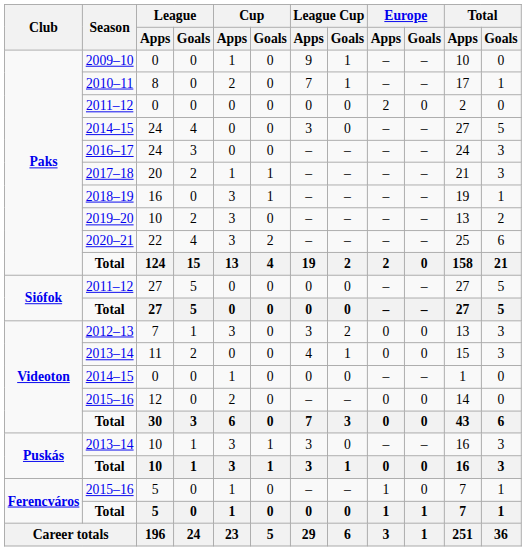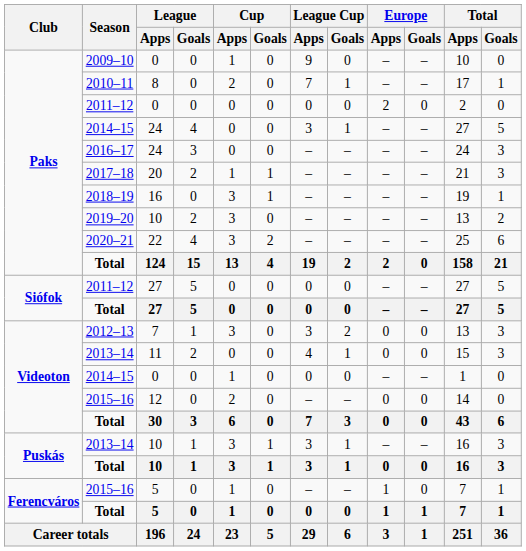 <table class="wikitable" style="font-size:90%; text-align: center;">
 <tr>
 <th rowspan="2">Club</th>
 <th rowspan="2">Season</th>
 <th colspan="2">League</th>
 <th colspan="2">Cup</th>
 <th colspan="2">League Cup</th>
 <th colspan="2"><a href='#'>Europe</a></th>
 <th colspan="2">Total</th>
 </tr>
 <tr>
 <th>Apps</th>
 <th>Goals</th>
 <th>Apps</th>
 <th>Goals</th>
 <th>Apps</th>
 <th>Goals</th>
 <th>Apps</th>
 <th>Goals</th>
 <th>Apps</th>
 <th>Goals</th>
 </tr>
 <tr>
 <td rowspan="10" align=center valign=center><strong><a href='#'>Paks</a></strong></td>
 <td !colspan="2"><a href='#'>2009–10</a></td>
 <td>0</td>
 <td>0</td>
 <td>1</td>
 <td>0</td>
 <td>9</td>
-<td>1</td>
+<td>0</td>
 <td>–</td>
 <td>–</td>
 <td>10</td>
 <td>0</td>
 </tr>
 <tr>
 <td !colspan="2"><a href='#'>2010–11</a></td>
 <td>8</td>
 <td>0</td>
 <td>2</td>
 <td>0</td>
 <td>7</td>
 <td>1</td>
 <td>–</td>
 <td>–</td>
 <td>17</td>
 <td>1</td>
 </tr>
 <tr>
 <td !colspan="2"><a href='#'>2011–12</a></td>
 <td>0</td>
 <td>0</td>
 <td>0</td>
 <td>0</td>
 <td>0</td>
 <td>0</td>
 <td>2</td>
 <td>0</td>
 <td>2</td>
 <td>0</td>
 </tr>
 <tr>
 <td !colspan="2"><a href='#'>2014–15</a></td>
 <td>24</td>
 <td>4</td>
 <td>0</td>
 <td>0</td>
 <td>3</td>
-<td>0</td>
+<td>1</td>
 <td>–</td>
 <td>–</td>
 <td>27</td>
 <td>5</td>
 </tr>
 <tr>
 <td !colspan="2"><a href='#'>2016–17</a></td>
 <td>24</td>
 <td>3</td>
 <td>0</td>
 <td>0</td>
 <td>–</td>
 <td>–</td>
 <td>–</td>
 <td>–</td>
 <td>24</td>
 <td>3</td>
 </tr>
 <tr>
 <td !colspan="2"><a href='#'>2017–18</a></td>
 <td>20</td>
 <td>2</td>
 <td>1</td>
 <td>1</td>
 <td>–</td>
 <td>–</td>
 <td>–</td>
 <td>–</td>
 <td>21</td>
 <td>3</td>
 </tr>
 <tr>
 <td !colspan="2"><a href='#'>2018–19</a></td>
 <td>16</td>
 <td>0</td>
 <td>3</td>
 <td>1</td>
 <td>–</td>
 <td>–</td>
 <td>–</td>
 <td>–</td>
 <td>19</td>
 <td>1</td>
 </tr>
 <tr>
 <td !colspan="2"><a href='#'>2019–20</a></td>
 <td>10</td>
 <td>2</td>
 <td>3</td>
 <td>0</td>
 <td>–</td>
 <td>–</td>
 <td>–</td>
 <td>–</td>
 <td>13</td>
 <td>2</td>
 </tr>
 <tr>
 <td !colspan="2"><a href='#'>2020–21</a></td>
 <td>22</td>
 <td>4</td>
 <td>3</td>
 <td>2</td>
 <td>–</td>
 <td>–</td>
 <td>–</td>
 <td>–</td>
 <td>25</td>
 <td>6</td>
 </tr>
 <tr>
 <td !colspan="2"><strong>Total</strong></td>
 <th>124</th>
 <th>15</th>
 <th>13</th>
 <th>4</th>
 <th>19</th>
 <th>2</th>
 <th>2</th>
 <th>0</th>
 <th>158</th>
 <th>21</th>
 </tr>
 <tr>
 <td rowspan="2" align=center valign=center><strong><a href='#'>Siófok</a></strong></td>
 <td !colspan="2"><a href='#'>2011–12</a></td>
 <td>27</td>
 <td>5</td>
 <td>0</td>
 <td>0</td>
 <td>0</td>
 <td>0</td>
 <td>–</td>
 <td>–</td>
 <td>27</td>
 <td>5</td>
 </tr>
 <tr>
 <td !colspan="2"><strong>Total</strong></td>
 <th>27</th>
 <th>5</th>
 <th>0</th>
 <th>0</th>
 <th>0</th>
 <th>0</th>
 <th>–</th>
 <th>–</th>
 <th>27</th>
 <th>5</th>
 </tr>
 <tr>
 <td rowspan="5" align=center valign=center><strong><a href='#'>Videoton</a></strong></td>
 <td !colspan="2"><a href='#'>2012–13</a></td>
 <td>7</td>
 <td>1</td>
 <td>3</td>
 <td>0</td>
 <td>3</td>
 <td>2</td>
 <td>0</td>
 <td>0</td>
 <td>13</td>
 <td>3</td>
 </tr>
 <tr>
 <td !colspan="2"><a href='#'>2013–14</a></td>
 <td>11</td>
 <td>2</td>
 <td>0</td>
 <td>0</td>
 <td>4</td>
 <td>1</td>
 <td>0</td>
 <td>0</td>
 <td>15</td>
 <td>3</td>
 </tr>
 <tr>
 <td !colspan="2"><a href='#'>2014–15</a></td>
 <td>0</td>
 <td>0</td>
 <td>1</td>
 <td>0</td>
 <td>0</td>
 <td>0</td>
 <td>–</td>
 <td>–</td>
 <td>1</td>
 <td>0</td>
 </tr>
 <tr>
 <td !colspan="2"><a href='#'>2015–16</a></td>
 <td>12</td>
 <td>0</td>
 <td>2</td>
 <td>0</td>
 <td>–</td>
 <td>–</td>
 <td>0</td>
 <td>0</td>
 <td>14</td>
 <td>0</td>
 </tr>
 <tr>
 <td !colspan="2"><strong>Total</strong></td>
 <th>30</th>
 <th>3</th>
 <th>6</th>
 <th>0</th>
 <th>7</th>
 <th>3</th>
 <th>0</th>
 <th>0</th>
 <th>43</th>
 <th>6</th>
 </tr>
 <tr>
 <td rowspan="2" align=center valign=center><strong><a href='#'>Puskás</a></strong></td>
 <td !colspan="2"><a href='#'>2013–14</a></td>
 <td>10</td>
 <td>1</td>
 <td>3</td>
 <td>1</td>
 <td>3</td>
-<td>0</td>
+<td>1</td>
 <td>–</td>
 <td>–</td>
 <td>16</td>
 <td>3</td>
 </tr>
 <tr>
 <td !colspan="2"><strong>Total</strong></td>
 <th>10</th>
 <th>1</th>
 <th>3</th>
 <th>1</th>
 <th>3</th>
 <th>1</th>
 <th>0</th>
 <th>0</th>
 <th>16</th>
 <th>3</th>
 </tr>
 <tr>
 <td rowspan="2" align=center valign=center><strong><a href='#'>Ferencváros</a></strong></td>
 <td !colspan="2"><a href='#'>2015–16</a></td>
 <td>5</td>
 <td>0</td>
 <td>1</td>
 <td>0</td>
 <td>–</td>
 <td>–</td>
 <td>1</td>
 <td>0</td>
 <td>7</td>
 <td>1</td>
 </tr>
 <tr>
 <td !colspan="2"><strong>Total</strong></td>
 <th>5</th>
 <th>0</th>
 <th>1</th>
 <th>0</th>
 <th>0</th>
 <th>0</th>
 <th>1</th>
 <th>1</th>
 <th>7</th>
 <th>1</th>
 </tr>
 <tr>
 <th colspan="2">Career totals</th>
 <th>196</th>
 <th>24</th>
 <th>23</th>
 <th>5</th>
 <th>29</th>
 <th>6</th>
 <th>3</th>
 <th>1</th>
 <th>251</th>
 <th>36</th>
 </tr>
 </table>
